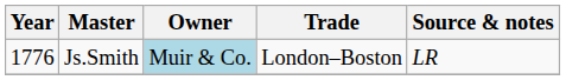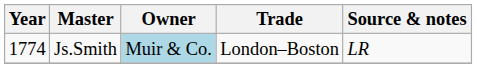 <table class=" wikitable">
 <tr>
 <th>Year</th>
 <th>Master</th>
 <th>Owner</th>
 <th>Trade</th>
 <th>Source & notes</th>
 </tr>
 <tr>
-<td>1776</td>
+<td>1774</td>
 <td>Js.Smith</td>
 <td style="background: lightblue;">Muir & Co.</td>
 <td>London–Boston</td>
 <td><em>LR</em></td>
 </tr>
 <tr>
 </tr>
 </table>
